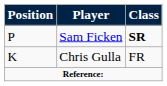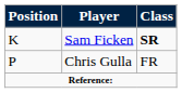 <table class="wikitable">
 <tr>
 <th style="background:#024; color:#fff;">Position</th>
 <th style="background:#024; color:#fff;">Player</th>
 <th style="background:#024; color:#fff;">Class</th>
 </tr>
 <tr>
-<td>P</td>
+<td>K</td>
 <td><a href='#'>Sam Ficken</a></td>
 <td><strong>SR</strong></td>
 </tr>
 <tr>
-<td>K</td>
+<td>P</td>
 <td>Chris Gulla</td>
 <td>FR</td>
 </tr>
 <tr>
 <td colspan="3" style="font-size:8pt; text-align:center;"><strong>Reference:</strong></td>
 </tr>
 </table>
